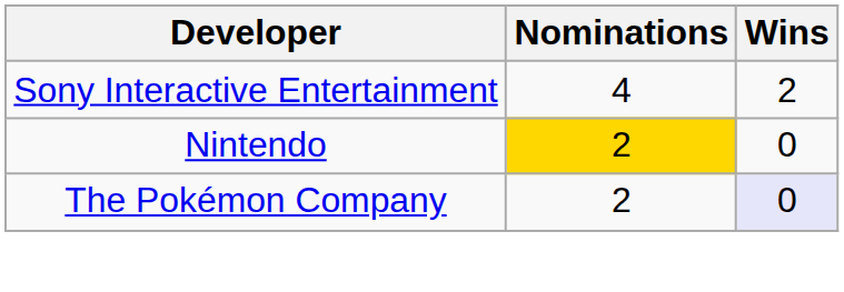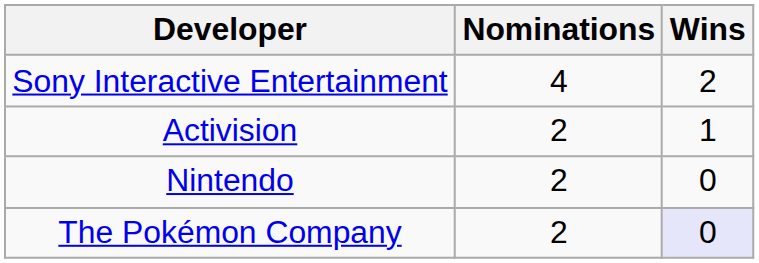 <table class="wikitable sortable plainrowheaders" style="text-align:center">
 <tr>
 <th scope="col">Developer</th>
 <th scope="col">Nominations</th>
 <th scope="col">Wins</th>
 </tr>
 <tr>
 <td><a href='#'>Sony Interactive Entertainment</a></td>
 <td>4</td>
 <td>2</td>
 </tr>
 <tr>
+<td><a href='#'>Activision</a></td>
+<td>2</td>
+<td>1</td>
+</tr>
+<tr>
 <td><a href='#'>Nintendo</a></td>
-<td style="background: gold;">2</td>
+<td>2</td>
 <td>0</td>
 </tr>
 <tr>
 <td><a href='#'>The Pokémon Company</a></td>
 <td>2</td>
 <td style="background: lavender;">0</td>
 </tr>
 </table>
